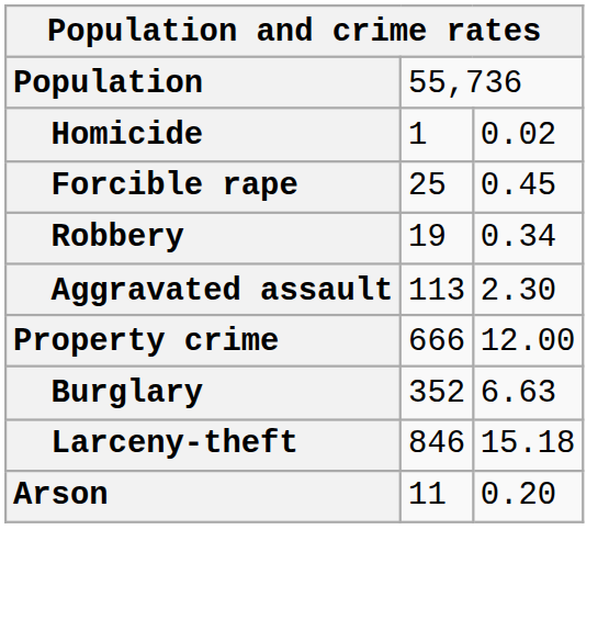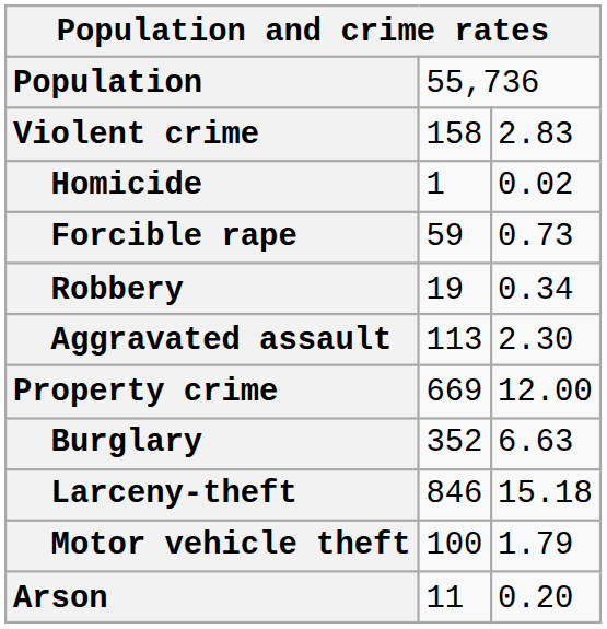 <table class="wikitable collapsible collapsed">
 <tr>
 <th colspan="3">Population and crime rates</th>
 </tr>
 <tr>
 <th scope="row" style="text-align: left;">Population</th>
 <td colspan="2">55,736</td>
 </tr>
 <tr>
+<th scope="row" style="text-align: left;">Violent crime</th>
+<td>158</td>
+<td>2.83</td>
+</tr>
+<tr>
 <th scope="row" style="text-align: left;">  Homicide</th>
 <td>1</td>
 <td>0.02</td>
 </tr>
 <tr>
 <th scope="row" style="text-align: left;">  Forcible rape</th>
-<td>25</td>
-<td>0.45</td>
+<td>59</td>
+<td>0.73</td>
 </tr>
 <tr>
 <th scope="row" style="text-align: left;">  Robbery</th>
 <td>19</td>
 <td>0.34</td>
 </tr>
 <tr>
 <th scope="row" style="text-align: left;">  Aggravated assault</th>
 <td>113</td>
 <td>2.30</td>
 </tr>
 <tr>
 <th scope="row" style="text-align: left;">Property crime</th>
-<td>666</td>
+<td>669</td>
 <td>12.00</td>
 </tr>
 <tr>
 <th scope="row" style="text-align: left;">  Burglary</th>
 <td>352</td>
 <td>6.63</td>
 </tr>
 <tr>
 <th scope="row" style="text-align: left;">  Larceny-theft</th>
 <td>846</td>
 <td>15.18</td>
 </tr>
 <tr>
+<th scope="row" style="text-align: left;">  Motor vehicle theft</th>
+<td>100</td>
+<td>1.79</td>
+</tr>
+<tr>
 <th scope="row" style="text-align: left;">Arson</th>
 <td>11</td>
 <td>0.20</td>
 </tr>
 </table>
